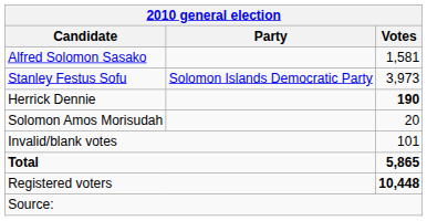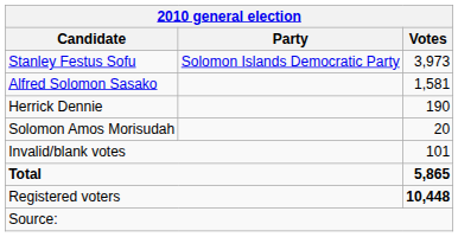 <table class=wikitable style=text-align:left>
 <tr>
 <th colspan=3><a href='#'>2010 general election</a></th>
 </tr>
 <tr>
 <th>Candidate</th>
 <th>Party</th>
 <th>Votes</th>
 </tr>
 <tr>
+<td><a href='#'>Stanley Festus Sofu</a></td>
+<td><a href='#'>Solomon Islands Democratic Party</a></td>
+<td align=right>3,973</td>
+</tr>
+<tr>
 <td><a href='#'>Alfred Solomon Sasako</a></td>
 <td></td>
 <td align=right>1,581</td>
 </tr>
 <tr>
-<td><a href='#'>Stanley Festus Sofu</a></td>
-<td><a href='#'>Solomon Islands Democratic Party</a></td>
-<td align=right>3,973</td>
-</tr>
-<tr>
 <td>Herrick Dennie</td>
 <td></td>
-<td align=right><strong>190</strong></td>
+<td align=right>190</td>
 </tr>
 <tr>
 <td>Solomon Amos Morisudah</td>
 <td></td>
 <td align=right>20</td>
 </tr>
 <tr>
 <td colspan=2>Invalid/blank votes</td>
 <td align=right>101</td>
 </tr>
 <tr>
 <td colspan=2><strong>Total</strong></td>
 <td align=right><strong>5,865</strong></td>
 </tr>
 <tr>
 <td colspan=2>Registered voters</td>
 <td align=right><strong>10,448</strong></td>
 </tr>
 <tr>
 <td colspan=3>Source: </td>
 </tr>
 </table>
